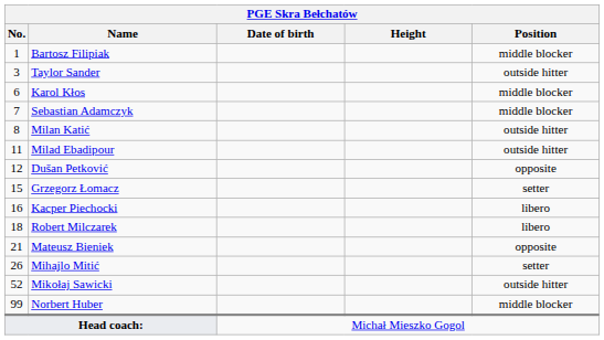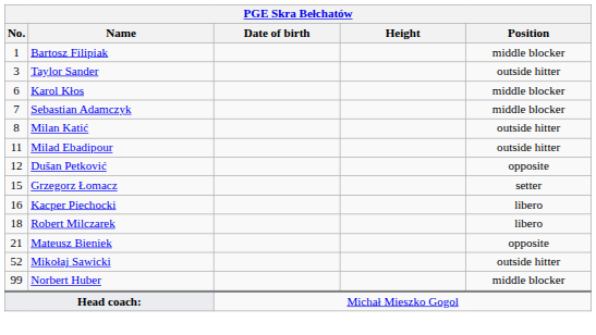 <table class="wikitable collapsible collapsed" style="font-size:100%; text-align:center">
 <tr>
 <th colspan=5 style="width:30em"><a href='#'>PGE Skra Bełchatów</a></th>
 </tr>
 <tr>
 <th>No.</th>
 <th style="width:15em">Name</th>
 <th style="width:10em">Date of birth</th>
 <th style="width:10em">Height</th>
 <th style="width:10em">Position</th>
 </tr>
 <tr>
 <td>1</td>
 <td align=left> <a href='#'>Bartosz Filipiak</a></td>
 <td align=right></td>
 <td></td>
 <td>middle blocker</td>
 </tr>
 <tr>
 <td>3</td>
 <td align=left> <a href='#'>Taylor Sander</a></td>
 <td align=right></td>
 <td></td>
 <td>outside hitter</td>
 </tr>
 <tr>
 <td>6</td>
 <td align=left> <a href='#'>Karol Kłos</a></td>
 <td align=right></td>
 <td></td>
 <td>middle blocker</td>
 </tr>
 <tr>
 <td>7</td>
 <td align=left> <a href='#'>Sebastian Adamczyk</a></td>
 <td align=right></td>
 <td></td>
 <td>middle blocker</td>
 </tr>
 <tr>
 <td>8</td>
 <td align=left> <a href='#'>Milan Katić</a></td>
 <td align=right></td>
 <td></td>
 <td>outside hitter</td>
 </tr>
 <tr>
 <td>11</td>
 <td align=left> <a href='#'>Milad Ebadipour</a></td>
 <td align=right></td>
 <td></td>
 <td>outside hitter</td>
 </tr>
 <tr>
 <td>12</td>
 <td align=left> <a href='#'>Dušan Petković</a></td>
 <td align=right></td>
 <td></td>
 <td>opposite</td>
 </tr>
 <tr>
 <td>15</td>
 <td align=left> <a href='#'>Grzegorz Łomacz</a></td>
 <td align=right></td>
 <td></td>
 <td>setter</td>
 </tr>
 <tr>
 <td>16</td>
 <td align=left> <a href='#'>Kacper Piechocki</a></td>
 <td align=right></td>
 <td></td>
 <td>libero</td>
 </tr>
 <tr>
 <td>18</td>
 <td align=left> <a href='#'>Robert Milczarek</a></td>
 <td align=right></td>
 <td></td>
 <td>libero</td>
 </tr>
 <tr>
 <td>21</td>
 <td align=left> <a href='#'>Mateusz Bieniek</a></td>
 <td align=right></td>
 <td></td>
 <td>opposite</td>
 </tr>
 <tr>
-<td>26</td>
-<td align=left> <a href='#'>Mihajlo Mitić</a></td>
-<td align=right></td>
-<td></td>
-<td>setter</td>
-</tr>
-<tr>
 <td>52</td>
 <td align=left> <a href='#'>Mikołaj Sawicki</a></td>
 <td align=right></td>
 <td></td>
 <td>outside hitter</td>
 </tr>
 <tr>
 <td>99</td>
 <td align=left> <a href='#'>Norbert Huber</a></td>
 <td align=right></td>
 <td></td>
 <td>middle blocker</td>
 </tr>
 <tr style="border-top: 3px solid grey">
 <td colspan=2 style="background:#EAECF0"><strong>Head coach:</strong></td>
 <td colspan=3> <a href='#'>Michał Mieszko Gogol</a></td>
 </tr>
 </table>
